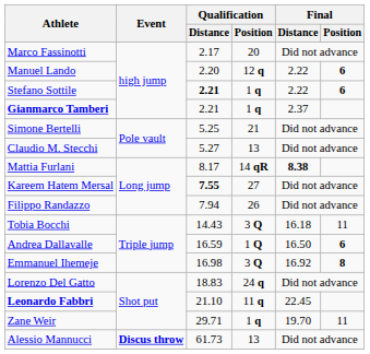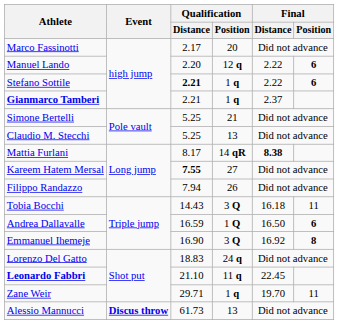 <table class=wikitable style=font-size:90%>
 <tr>
 <th rowspan=2>Athlete</th>
 <th rowspan=2>Event</th>
 <th colspan=2>Qualification</th>
 <th colspan=2>Final</th>
 </tr>
 <tr style=font-size:95%>
 <th>Distance</th>
 <th>Position</th>
 <th>Distance</th>
 <th>Position</th>
 </tr>
 <tr align=center>
 <td align=left><a href='#'>Marco Fassinotti</a></td>
 <td align=left rowspan=4><a href='#'>high jump</a></td>
 <td>2.17</td>
 <td>20</td>
 <td colspan=2>Did not advance</td>
 </tr>
 <tr align=center>
 <td align=left><a href='#'>Manuel Lando</a></td>
 <td>2.20</td>
 <td>12 <strong>q</strong></td>
 <td>2.22</td>
 <td><strong>6</strong></td>
 </tr>
 <tr align=center>
 <td align=left><a href='#'>Stefano Sottile</a></td>
 <td><strong>2.21</strong></td>
 <td>1 <strong>q</strong></td>
 <td>2.22</td>
 <td><strong>6</strong></td>
 </tr>
 <tr align=center>
 <td align=left><strong><a href='#'>Gianmarco Tamberi</a></strong></td>
 <td>2.21</td>
 <td>1 <strong>q</strong></td>
 <td>2.37 </td>
 <td></td>
 </tr>
 <tr align=center>
 <td align=left><a href='#'>Simone Bertelli</a></td>
 <td align=left rowspan=2><a href='#'>Pole vault</a></td>
 <td>5.25</td>
 <td>21</td>
 <td colspan=2>Did not advance</td>
 </tr>
 <tr align=center>
 <td align=left><a href='#'>Claudio M. Stecchi</a></td>
-<td>5.27 </td>
+<td>5.25 </td>
 <td>13</td>
 <td colspan=2>Did not advance</td>
 </tr>
 <tr align=center>
 <td align=left><a href='#'>Mattia Furlani</a></td>
 <td align=left rowspan=3><a href='#'>Long jump</a></td>
 <td>8.17</td>
 <td>14 <strong>qR</strong></td>
 <td><strong>8.38 </strong></td>
 <td></td>
 </tr>
 <tr align=center>
 <td align=left><a href='#'>Kareem Hatem Mersal</a></td>
 <td><strong>7.55</strong></td>
 <td>27</td>
 <td colspan=2>Did not advance</td>
 </tr>
 <tr align=center>
 <td align=left><a href='#'>Filippo Randazzo</a></td>
 <td>7.94</td>
 <td>26</td>
 <td colspan=2>Did not advance</td>
 </tr>
 <tr align=center>
 <td align=left><a href='#'>Tobia Bocchi</a></td>
 <td align=left rowspan=3><a href='#'>Triple jump</a></td>
 <td>14.43 </td>
 <td>3 <strong>Q</strong></td>
 <td>16.18</td>
 <td>11</td>
 </tr>
 <tr align=center>
 <td align=left><a href='#'>Andrea Dallavalle</a></td>
 <td>16.59 </td>
 <td>1 <strong>Q</strong></td>
 <td>16.50 </td>
 <td><strong>6</strong></td>
 </tr>
 <tr align=center>
 <td align=left><a href='#'>Emmanuel Ihemeje</a></td>
-<td>16.98</td>
+<td>16.90</td>
 <td>3 <strong>Q</strong></td>
 <td>16.92</td>
 <td><strong>8</strong></td>
 </tr>
 <tr align=center>
 <td align=left><a href='#'>Lorenzo Del Gatto</a></td>
 <td align=left rowspan=3><a href='#'>Shot put</a></td>
 <td>18.83</td>
 <td>24 <strong>q</strong></td>
 <td colspan=2>Did not advance</td>
 </tr>
 <tr align=center>
 <td align=left><strong><a href='#'>Leonardo Fabbri</a></strong></td>
 <td>21.10</td>
 <td>11 <strong>q</strong></td>
 <td>22.45 </td>
 <td></td>
 </tr>
 <tr align=center>
 <td align=left><a href='#'>Zane Weir</a></td>
 <td>29.71</td>
 <td>1 <strong>q</strong></td>
 <td>19.70</td>
 <td>11</td>
 </tr>
 <tr align=center>
 <td align=left><a href='#'>Alessio Mannucci</a></td>
 <td align=left><strong><a href='#'>Discus throw</a></strong></td>
 <td>61.73</td>
 <td>13</td>
 <td colspan=2>Did not advance</td>
 </tr>
 </table>
